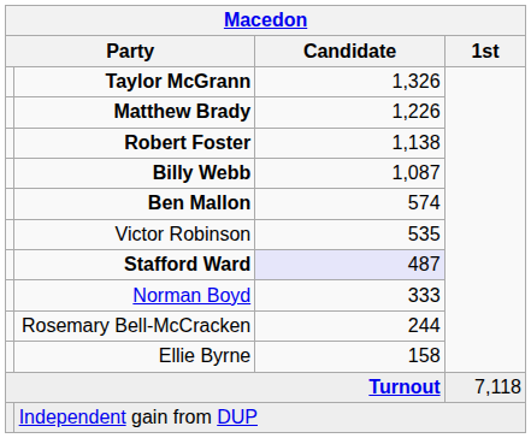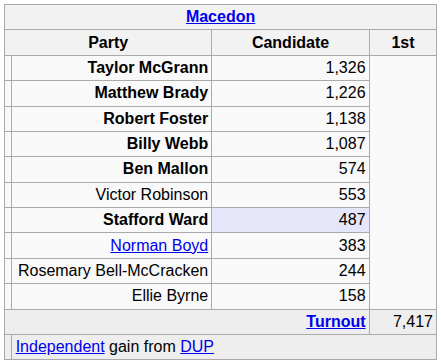 <table class="wikitable">
 <tr>
 <th colspan="4" align="center"><a href='#'>Macedon</a></th>
 </tr>
 <tr>
 <th colspan="2" align="center" width=200>Party</th>
 <th width=150>Candidate</th>
 <th width=60>1st </th>
 </tr>
 <tr>
 <td></td>
 <td align="right"><strong>Taylor McGrann</strong></td>
 <td align="right">1,326</td>
 </tr>
 <tr>
 <td></td>
 <td align="right"><strong>Matthew Brady</strong></td>
 <td align="right">1,226</td>
 </tr>
 <tr>
 <td></td>
 <td align="right"><strong>Robert Foster</strong></td>
 <td align="right">1,138</td>
 </tr>
 <tr>
 <td></td>
 <td align="right"><strong>Billy Webb</strong></td>
 <td align="right">1,087</td>
 </tr>
 <tr>
 <td></td>
 <td align="right"><strong>Ben Mallon</strong></td>
 <td align="right">574</td>
 </tr>
 <tr>
 <td></td>
 <td align="right">Victor Robinson</td>
-<td align="right">535</td>
+<td align="right">553</td>
 </tr>
 <tr>
 <td></td>
 <td align="right"><strong>Stafford Ward</strong></td>
 <td align="right" style="background: lavender;">487</td>
 </tr>
 <tr>
 <td></td>
 <td align="right"><a href='#'>Norman Boyd</a></td>
-<td align="right">333</td>
+<td align="right">383</td>
 </tr>
 <tr>
 <td></td>
 <td align="right">Rosemary Bell-McCracken</td>
 <td align="right">244</td>
 </tr>
 <tr>
 <td></td>
 <td align="right">Ellie Byrne</td>
 <td align="right">158</td>
 </tr>
 <tr>
 </tr>
 <tr bgcolor="EEEEEE">
 <td colspan=3 align="right"><strong><a href='#'>Turnout</a></strong></td>
-<td align="right">7,118</td>
+<td align="right">7,417</td>
 </tr>
 <tr bgcolor="EEEEEE">
 <td bgcolor=></td>
 <td colspan=4 bgcolor="EEEEEE"><a href='#'>Independent</a> gain from <a href='#'>DUP</a></td>
 </tr>
 </table>
